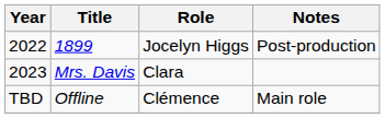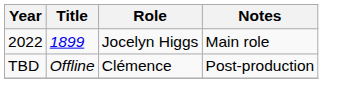 <table class="wikitable sortable">
 <tr>
 <th>Year</th>
 <th>Title</th>
 <th>Role</th>
 <th class="unsortable">Notes</th>
 </tr>
 <tr>
 <td>2022</td>
 <td><em><a href='#'>1899</a></em></td>
 <td>Jocelyn Higgs</td>
-<td>Post-production</td>
-</tr>
-<tr>
-<td>2023</td>
-<td><em><a href='#'>Mrs. Davis</a></em></td>
-<td>Clara</td>
-<td></td>
+<td>Main role</td>
 </tr>
 <tr>
 <td>TBD</td>
 <td><em>Offline</em></td>
 <td>Clémence</td>
-<td>Main role</td>
+<td>Post-production</td>
 </tr>
 <tr>
 </tr>
 </table>
